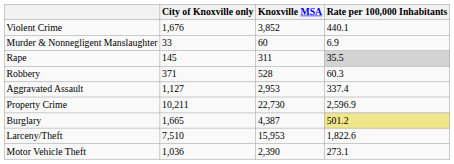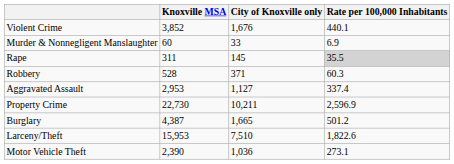 <table class="wikitable">
 <tr>
 <th></th>
+<th>Knoxville <a href='#'>MSA</a></th>
 <th>City of Knoxville only</th>
-<th>Knoxville <a href='#'>MSA</a></th>
 <th>Rate per 100,000 Inhabitants</th>
 </tr>
 <tr>
 <td>Violent Crime</td>
+<td>3,852</td>
 <td>1,676</td>
-<td>3,852</td>
 <td>440.1</td>
 </tr>
 <tr>
 <td>Murder & Nonnegligent Manslaughter</td>
+<td>60</td>
 <td>33</td>
-<td>60</td>
 <td>6.9</td>
 </tr>
 <tr>
 <td>Rape</td>
+<td>311</td>
 <td>145</td>
-<td>311</td>
 <td style="background: lightgrey;">35.5</td>
 </tr>
 <tr>
 <td>Robbery</td>
+<td>528</td>
 <td>371</td>
-<td>528</td>
 <td>60.3</td>
 </tr>
 <tr>
 <td>Aggravated Assault</td>
+<td>2,953</td>
 <td>1,127</td>
-<td>2,953</td>
 <td>337.4</td>
 </tr>
 <tr>
 <td>Property Crime</td>
+<td>22,730</td>
 <td>10,211</td>
-<td>22,730</td>
 <td>2,596.9</td>
 </tr>
 <tr>
 <td>Burglary</td>
+<td>4,387</td>
 <td>1,665</td>
-<td>4,387</td>
-<td style="background: khaki;">501.2</td>
+<td>501.2</td>
 </tr>
 <tr>
 <td>Larceny/Theft</td>
+<td>15,953</td>
 <td>7,510</td>
-<td>15,953</td>
 <td>1,822.6</td>
 </tr>
 <tr>
 <td>Motor Vehicle Theft</td>
+<td>2,390</td>
 <td>1,036</td>
-<td>2,390</td>
 <td>273.1</td>
 </tr>
 </table>
